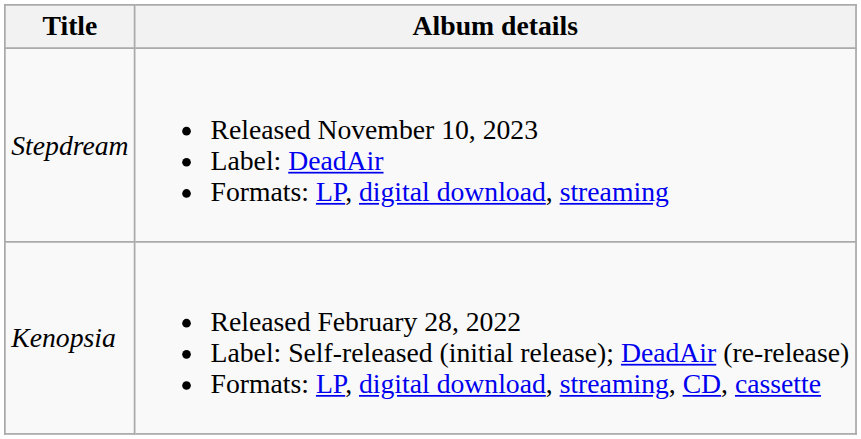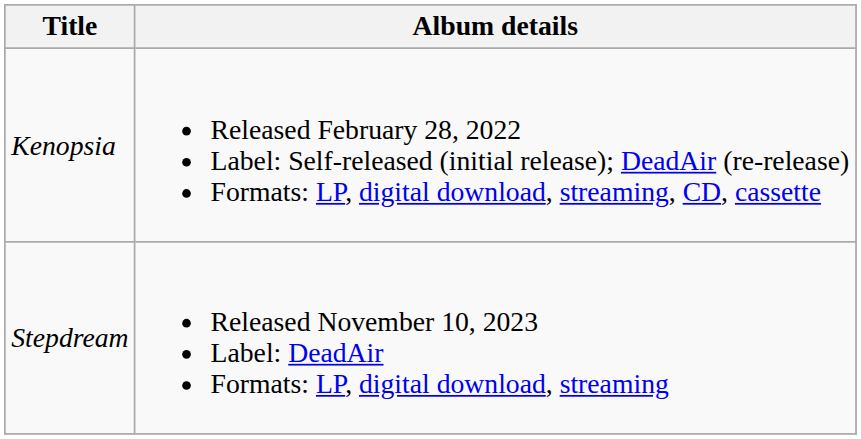 <table class="wikitable">
 <tr>
 <th>Title</th>
 <th>Album details</th>
 </tr>
 <tr>
+<td><em>Kenopsia</em></td>
+<td><br><ul><li>Released February 28, 2022</li><li>Label: Self-released (initial release); <a href='#'>DeadAir</a> (re-release)</li><li>Formats: <a href='#'>LP</a>, <a href='#'>digital download</a>, <a href='#'>streaming</a>, <a href='#'>CD</a>, <a href='#'>cassette</a></li></ul></td>
+</tr>
+<tr>
 <td><em>Stepdream</em></td>
 <td><br><ul><li>Released November 10, 2023</li><li>Label: <a href='#'>DeadAir</a></li><li>Formats: <a href='#'>LP</a>, <a href='#'>digital download</a>, <a href='#'>streaming</a></li></ul></td>
 </tr>
-<tr>
-<td><em>Kenopsia</em></td>
-<td><br><ul><li>Released February 28, 2022</li><li>Label: Self-released (initial release); <a href='#'>DeadAir</a> (re-release)</li><li>Formats: <a href='#'>LP</a>, <a href='#'>digital download</a>, <a href='#'>streaming</a>, <a href='#'>CD</a>, <a href='#'>cassette</a></li></ul></td>
-</tr>
 </table>
